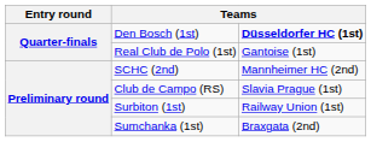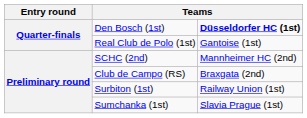 <table class="wikitable">
 <tr>
 <th>Entry round</th>
 <th colspan="2">Teams</th>
 </tr>
 <tr>
 <th rowspan=2><a href='#'>Quarter-finals</a></th>
 <td> <a href='#'>Den Bosch</a> (<a href='#'>1st</a>)</td>
 <td><strong> <a href='#'>Düsseldorfer HC</a> (1st)</strong></td>
 </tr>
 <tr>
 <td> <a href='#'>Real Club de Polo</a> (1st)</td>
 <td> <a href='#'>Gantoise</a> (1st)</td>
 </tr>
 <tr>
 <th rowspan=4><a href='#'>Preliminary round</a></th>
 <td> <a href='#'>SCHC</a> (<a href='#'>2nd</a>)</td>
 <td> <a href='#'>Mannheimer HC</a> (2nd)</td>
 </tr>
 <tr>
 <td> <a href='#'>Club de Campo</a> (RS)</td>
-<td> <a href='#'>Slavia Prague</a> (1st)</td>
+<td> <a href='#'>Braxgata</a> (2nd)</td>
 </tr>
 <tr>
 <td> <a href='#'>Surbiton</a> (<a href='#'>1st</a>)</td>
 <td> <a href='#'>Railway Union</a> (1st)</td>
 </tr>
 <tr>
 <td> <a href='#'>Sumchanka</a> (1st)</td>
-<td> <a href='#'>Braxgata</a> (2nd)</td>
+<td> <a href='#'>Slavia Prague</a> (1st)</td>
 </tr>
 </table>
